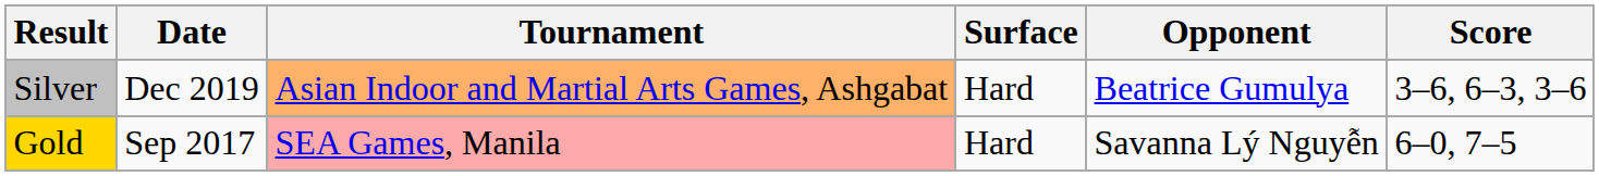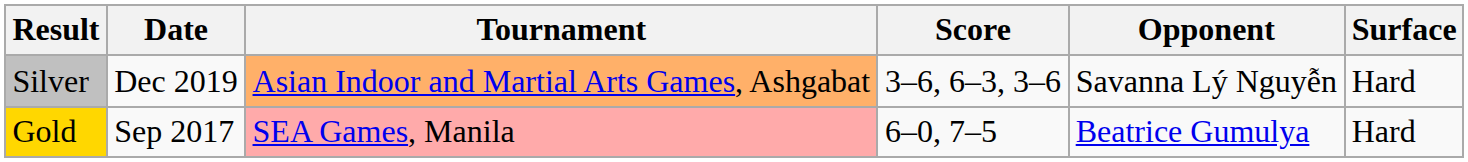 <table class="sortable wikitable">
 <tr>
 <th>Result</th>
 <th>Date</th>
 <th>Tournament</th>
+<th class="unsortable">Score</th>
+<th>Opponent</th>
 <th>Surface</th>
-<th>Opponent</th>
-<th class="unsortable">Score</th>
 </tr>
 <tr>
 <td style="background:silver;">Silver</td>
 <td>Dec 2019</td>
 <td style="background:#FFB069"><a href='#'>Asian Indoor and Martial Arts Games</a>, Ashgabat</td>
+<td>3–6, 6–3, 3–6</td>
+<td> Savanna Lý Nguyễn</td>
 <td>Hard</td>
-<td> <a href='#'>Beatrice Gumulya</a></td>
-<td>3–6, 6–3, 3–6</td>
 </tr>
 <tr>
 <td style="background:gold;">Gold</td>
 <td>Sep 2017</td>
 <td style="background:#FFAAAA"><a href='#'>SEA Games</a>, Manila</td>
+<td>6–0, 7–5</td>
+<td> <a href='#'>Beatrice Gumulya</a></td>
 <td>Hard</td>
-<td> Savanna Lý Nguyễn</td>
-<td>6–0, 7–5</td>
 </tr>
 </table>
